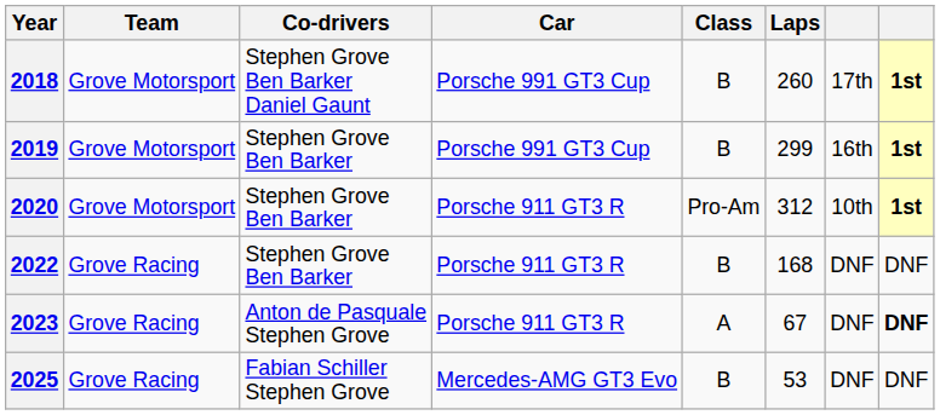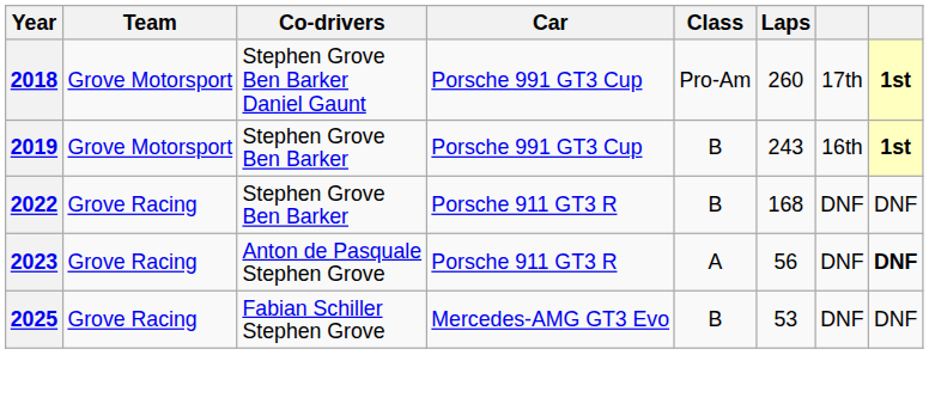 <table class="wikitable" style="font-size:90%">
 <tr>
 <th>Year</th>
 <th>Team</th>
 <th>Co-drivers</th>
 <th>Car</th>
 <th>Class</th>
 <th>Laps</th>
 <th></th>
 <th></th>
 </tr>
 <tr style="text-align:center;">
 <th><a href='#'>2018</a></th>
 <td align="left"> <a href='#'>Grove Motorsport</a></td>
 <td align="left"> Stephen Grove<br> <a href='#'>Ben Barker</a><br> <a href='#'>Daniel Gaunt</a></td>
 <td align="left"><a href='#'>Porsche 991 GT3 Cup</a></td>
-<td>B</td>
+<td>Pro-Am</td>
 <td>260</td>
 <td>17th</td>
 <td style="background:#ffffbf;"><strong>1st</strong></td>
 </tr>
 <tr style="text-align:center;">
 <th><a href='#'>2019</a></th>
 <td align="left"> <a href='#'>Grove Motorsport</a></td>
 <td align="left"> Stephen Grove<br> <a href='#'>Ben Barker</a></td>
 <td align="left"><a href='#'>Porsche 991 GT3 Cup</a></td>
 <td>B</td>
-<td>299</td>
+<td>243</td>
 <td>16th</td>
-<td style="background:#ffffbf;"><strong>1st</strong></td>
-</tr>
-<tr style="text-align:center;">
-<th><a href='#'>2020</a></th>
-<td align="left"> <a href='#'>Grove Motorsport</a></td>
-<td align="left"> Stephen Grove<br> <a href='#'>Ben Barker</a></td>
-<td align="left"><a href='#'>Porsche 911 GT3 R</a></td>
-<td>Pro-Am</td>
-<td>312</td>
-<td>10th</td>
 <td style="background:#ffffbf;"><strong>1st</strong></td>
 </tr>
 <tr style="text-align:center;">
 <th><a href='#'>2022</a></th>
 <td align="left"> <a href='#'>Grove Racing</a></td>
 <td align="left"> Stephen Grove<br> <a href='#'>Ben Barker</a></td>
 <td align="left"><a href='#'>Porsche 911 GT3 R</a></td>
 <td align=center>B</td>
 <td>168</td>
 <td>DNF</td>
 <td>DNF</td>
 </tr>
 <tr>
 <th><a href='#'>2023</a></th>
 <td> <a href='#'>Grove Racing</a></td>
 <td> <a href='#'>Anton de Pasquale</a><br> Stephen Grove</td>
 <td><a href='#'>Porsche 911 GT3 R</a></td>
 <td align=center>A</td>
-<td align=center>67</td>
+<td align=center>56</td>
 <td align=center>DNF</td>
 <td align=center><strong>DNF</strong></td>
 </tr>
 <tr>
 <th><a href='#'>2025</a></th>
 <td> <a href='#'>Grove Racing</a></td>
 <td> <a href='#'>Fabian Schiller</a><br> Stephen Grove</td>
 <td><a href='#'>Mercedes-AMG GT3 Evo</a></td>
 <td align=center>B</td>
 <td align=center>53</td>
 <td align=center>DNF</td>
 <td align=center>DNF</td>
 </tr>
 </table>
